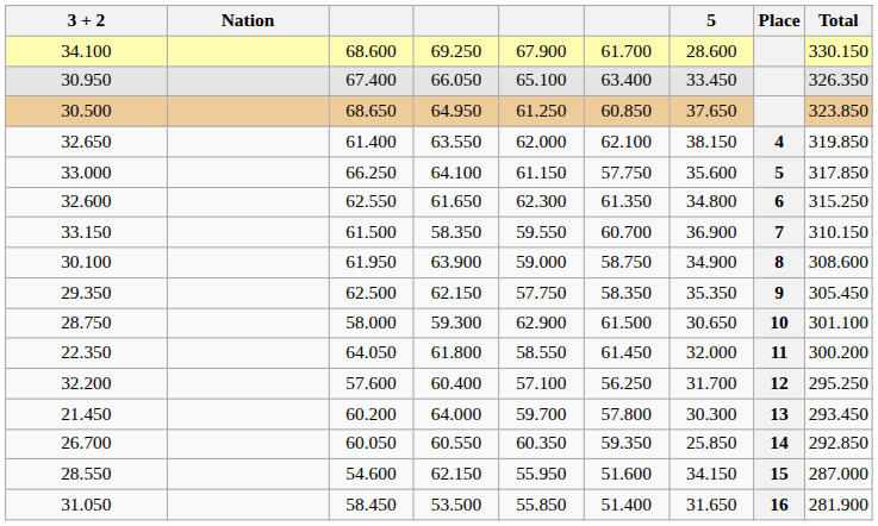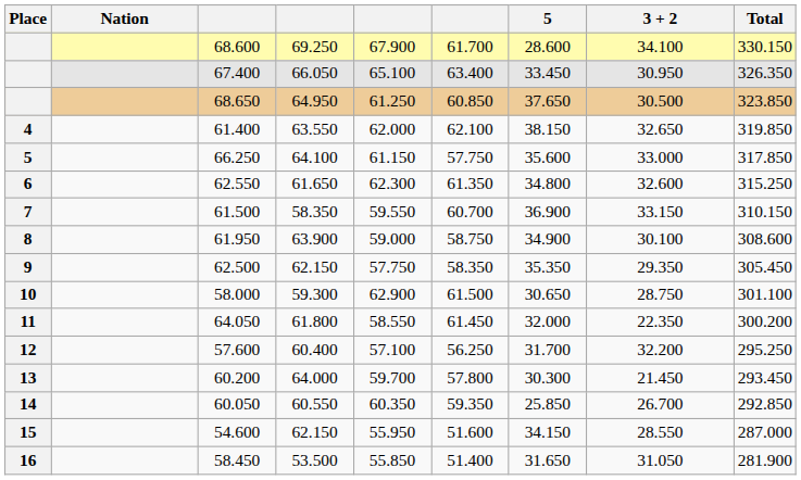 <table class="wikitable sortable" style="text-align:center; font-size:90%">
 <tr>
-<th ! scope="col" style="width:120px;">3  + 2 </th>
+<th scope="col" style="width:20px;">Place</th>
 <th ! scope="col" style="width:120px;">Nation</th>
 <th ! scope="col" style="width:60px;"></th>
 <th ! scope="col" style="width:60px;"></th>
 <th ! scope="col" style="width:60px;"></th>
 <th ! scope="col" style="width:60px;"></th>
 <th ! scope="col" style="width:60px;">5 </th>
-<th scope="col" style="width:20px;">Place</th>
+<th ! scope="col" style="width:120px;">3  + 2 </th>
 <th scope=col>Total</th>
 </tr>
 <tr bgcolor=fffcaf>
-<td>34.100</td>
+<th scope=row></th>
 <td align=left></td>
 <td>68.600</td>
 <td>69.250</td>
 <td>67.900</td>
 <td>61.700</td>
 <td>28.600</td>
-<th scope=row></th>
+<td>34.100</td>
 <td>330.150</td>
 </tr>
 <tr bgcolor=e5e5e5>
-<td>30.950</td>
+<th scope=row></th>
 <td align=left></td>
 <td>67.400</td>
 <td>66.050</td>
 <td>65.100</td>
 <td>63.400</td>
 <td>33.450</td>
-<th scope=row></th>
+<td>30.950</td>
 <td>326.350</td>
 </tr>
 <tr bgcolor=eecc99>
-<td>30.500</td>
+<th scope=row></th>
 <td align=left></td>
 <td>68.650</td>
 <td>64.950</td>
 <td>61.250</td>
 <td>60.850</td>
 <td>37.650</td>
-<th scope=row></th>
+<td>30.500</td>
 <td>323.850</td>
 </tr>
 <tr>
-<td>32.650</td>
+<th scope=row>4</th>
 <td align=left></td>
 <td>61.400</td>
 <td>63.550</td>
 <td>62.000</td>
 <td>62.100</td>
 <td>38.150</td>
-<th scope=row>4</th>
+<td>32.650</td>
 <td>319.850</td>
 </tr>
 <tr>
-<td>33.000</td>
+<th scope=row>5</th>
 <td align=left></td>
 <td>66.250</td>
 <td>64.100</td>
 <td>61.150</td>
 <td>57.750</td>
 <td>35.600</td>
-<th scope=row>5</th>
+<td>33.000</td>
 <td>317.850</td>
 </tr>
 <tr>
-<td>32.600</td>
+<th scope=row>6</th>
 <td align=left></td>
 <td>62.550</td>
 <td>61.650</td>
 <td>62.300</td>
 <td>61.350</td>
 <td>34.800</td>
-<th scope=row>6</th>
+<td>32.600</td>
 <td>315.250</td>
 </tr>
 <tr>
-<td>33.150</td>
+<th scope=row>7</th>
 <td align=left></td>
 <td>61.500</td>
 <td>58.350</td>
 <td>59.550</td>
 <td>60.700</td>
 <td>36.900</td>
-<th scope=row>7</th>
+<td>33.150</td>
 <td>310.150</td>
 </tr>
 <tr>
-<td>30.100</td>
+<th scope=row>8</th>
 <td align=left></td>
 <td>61.950</td>
 <td>63.900</td>
 <td>59.000</td>
 <td>58.750</td>
 <td>34.900</td>
-<th scope=row>8</th>
+<td>30.100</td>
 <td>308.600</td>
 </tr>
 <tr>
-<td>29.350</td>
+<th scope=row>9</th>
 <td align=left></td>
 <td>62.500</td>
 <td>62.150</td>
 <td>57.750</td>
 <td>58.350</td>
 <td>35.350</td>
-<th scope=row>9</th>
+<td>29.350</td>
 <td>305.450</td>
 </tr>
 <tr>
-<td>28.750</td>
+<th scope=row>10</th>
 <td align=left></td>
 <td>58.000</td>
 <td>59.300</td>
 <td>62.900</td>
 <td>61.500</td>
 <td>30.650</td>
-<th scope=row>10</th>
+<td>28.750</td>
 <td>301.100</td>
 </tr>
 <tr>
-<td>22.350</td>
+<th scope=row>11</th>
 <td align=left></td>
 <td>64.050</td>
 <td>61.800</td>
 <td>58.550</td>
 <td>61.450</td>
 <td>32.000</td>
-<th scope=row>11</th>
+<td>22.350</td>
 <td>300.200</td>
 </tr>
 <tr>
-<td>32.200</td>
+<th scope=row>12</th>
 <td align=left></td>
 <td>57.600</td>
 <td>60.400</td>
 <td>57.100</td>
 <td>56.250</td>
 <td>31.700</td>
-<th scope=row>12</th>
+<td>32.200</td>
 <td>295.250</td>
 </tr>
 <tr>
-<td>21.450</td>
+<th scope=row>13</th>
 <td align=left></td>
 <td>60.200</td>
 <td>64.000</td>
 <td>59.700</td>
 <td>57.800</td>
 <td>30.300</td>
-<th scope=row>13</th>
+<td>21.450</td>
 <td>293.450</td>
 </tr>
 <tr>
-<td>26.700</td>
+<th scope=row>14</th>
 <td align=left></td>
 <td>60.050</td>
 <td>60.550</td>
 <td>60.350</td>
 <td>59.350</td>
 <td>25.850</td>
-<th scope=row>14</th>
+<td>26.700</td>
 <td>292.850</td>
 </tr>
 <tr>
-<td>28.550</td>
+<th scope=row>15</th>
 <td align=left></td>
 <td>54.600</td>
 <td>62.150</td>
 <td>55.950</td>
 <td>51.600</td>
 <td>34.150</td>
-<th scope=row>15</th>
+<td>28.550</td>
 <td>287.000</td>
 </tr>
 <tr>
-<td>31.050</td>
+<th scope=row>16</th>
 <td align=left></td>
 <td>58.450</td>
 <td>53.500</td>
 <td>55.850</td>
 <td>51.400</td>
 <td>31.650</td>
-<th scope=row>16</th>
+<td>31.050</td>
 <td>281.900</td>
 </tr>
 </table>
